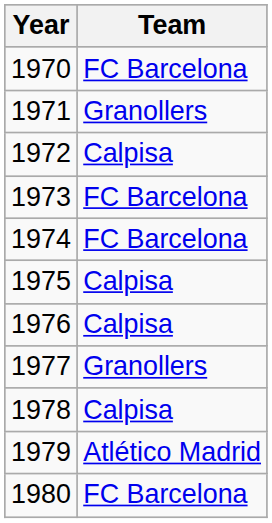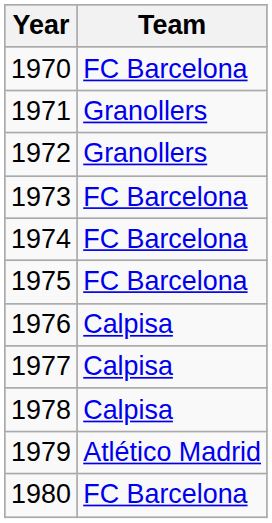 <table class="wikitable">
 <tr>
 <th scope="col">Year</th>
 <th scope="col">Team</th>
 </tr>
 <tr>
 <td>1970</td>
 <td><a href='#'>FC Barcelona</a></td>
 </tr>
 <tr>
 <td>1971</td>
 <td><a href='#'>Granollers</a></td>
 </tr>
 <tr>
 <td>1972</td>
-<td><a href='#'>Calpisa</a></td>
+<td><a href='#'>Granollers</a></td>
 </tr>
 <tr>
 <td>1973</td>
 <td><a href='#'>FC Barcelona</a></td>
 </tr>
 <tr>
 <td>1974</td>
 <td><a href='#'>FC Barcelona</a></td>
 </tr>
 <tr>
 <td>1975</td>
-<td><a href='#'>Calpisa</a></td>
+<td><a href='#'>FC Barcelona</a></td>
 </tr>
 <tr>
 <td>1976</td>
 <td><a href='#'>Calpisa</a></td>
 </tr>
 <tr>
 <td>1977</td>
-<td><a href='#'>Granollers</a></td>
+<td><a href='#'>Calpisa</a></td>
 </tr>
 <tr>
 <td>1978</td>
 <td><a href='#'>Calpisa</a></td>
 </tr>
 <tr>
 <td>1979</td>
 <td><a href='#'>Atlético Madrid</a></td>
 </tr>
 <tr>
 <td>1980</td>
 <td><a href='#'>FC Barcelona</a></td>
 </tr>
 </table>
